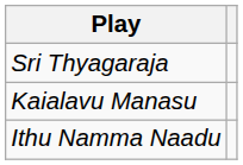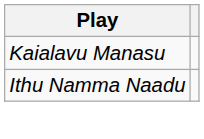 <table class="wikitable sortable">
 <tr>
 <th>Play</th>
 <th scope="col" class="unsortable"></th>
-</tr>
-<tr>
-<td><em>Sri Thyagaraja</em></td>
-<td style="text-align:center;"></td>
 </tr>
 <tr>
 <td><em>Kaialavu Manasu</em></td>
 <td style="text-align:center;"></td>
 </tr>
 <tr>
 <td><em>Ithu Namma Naadu</em></td>
 <td style="text-align:center;"></td>
 </tr>
 </table>
